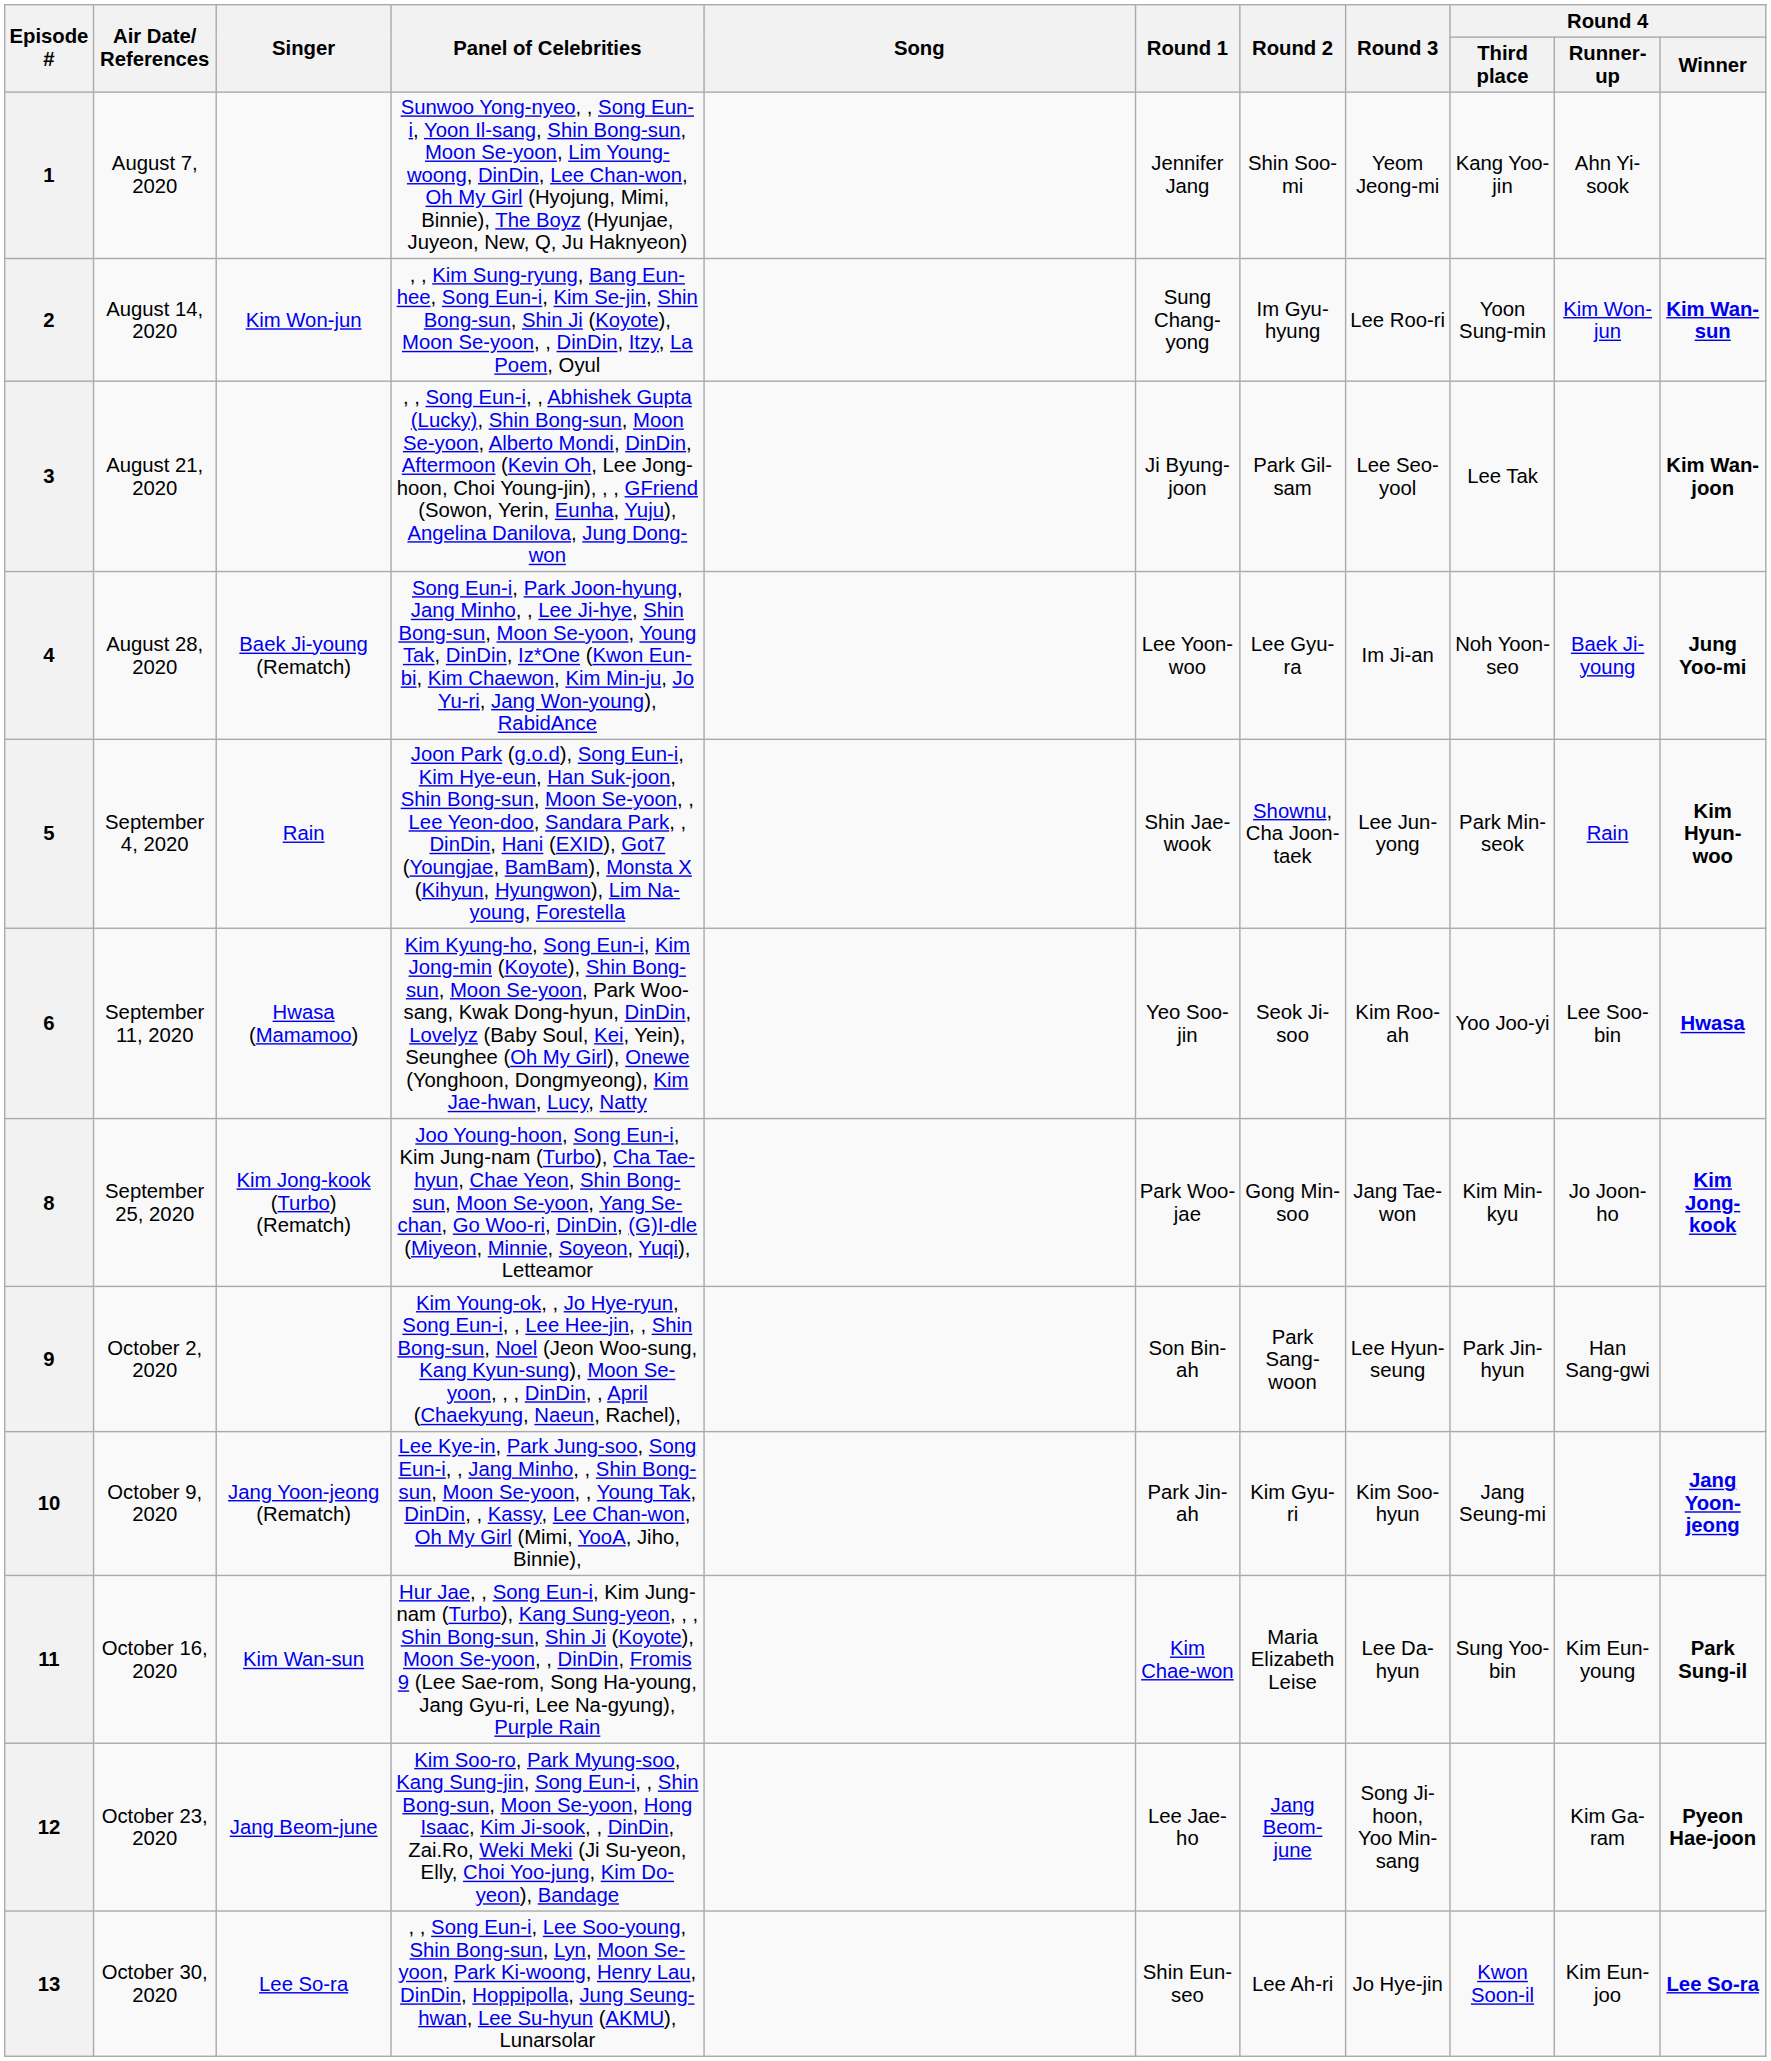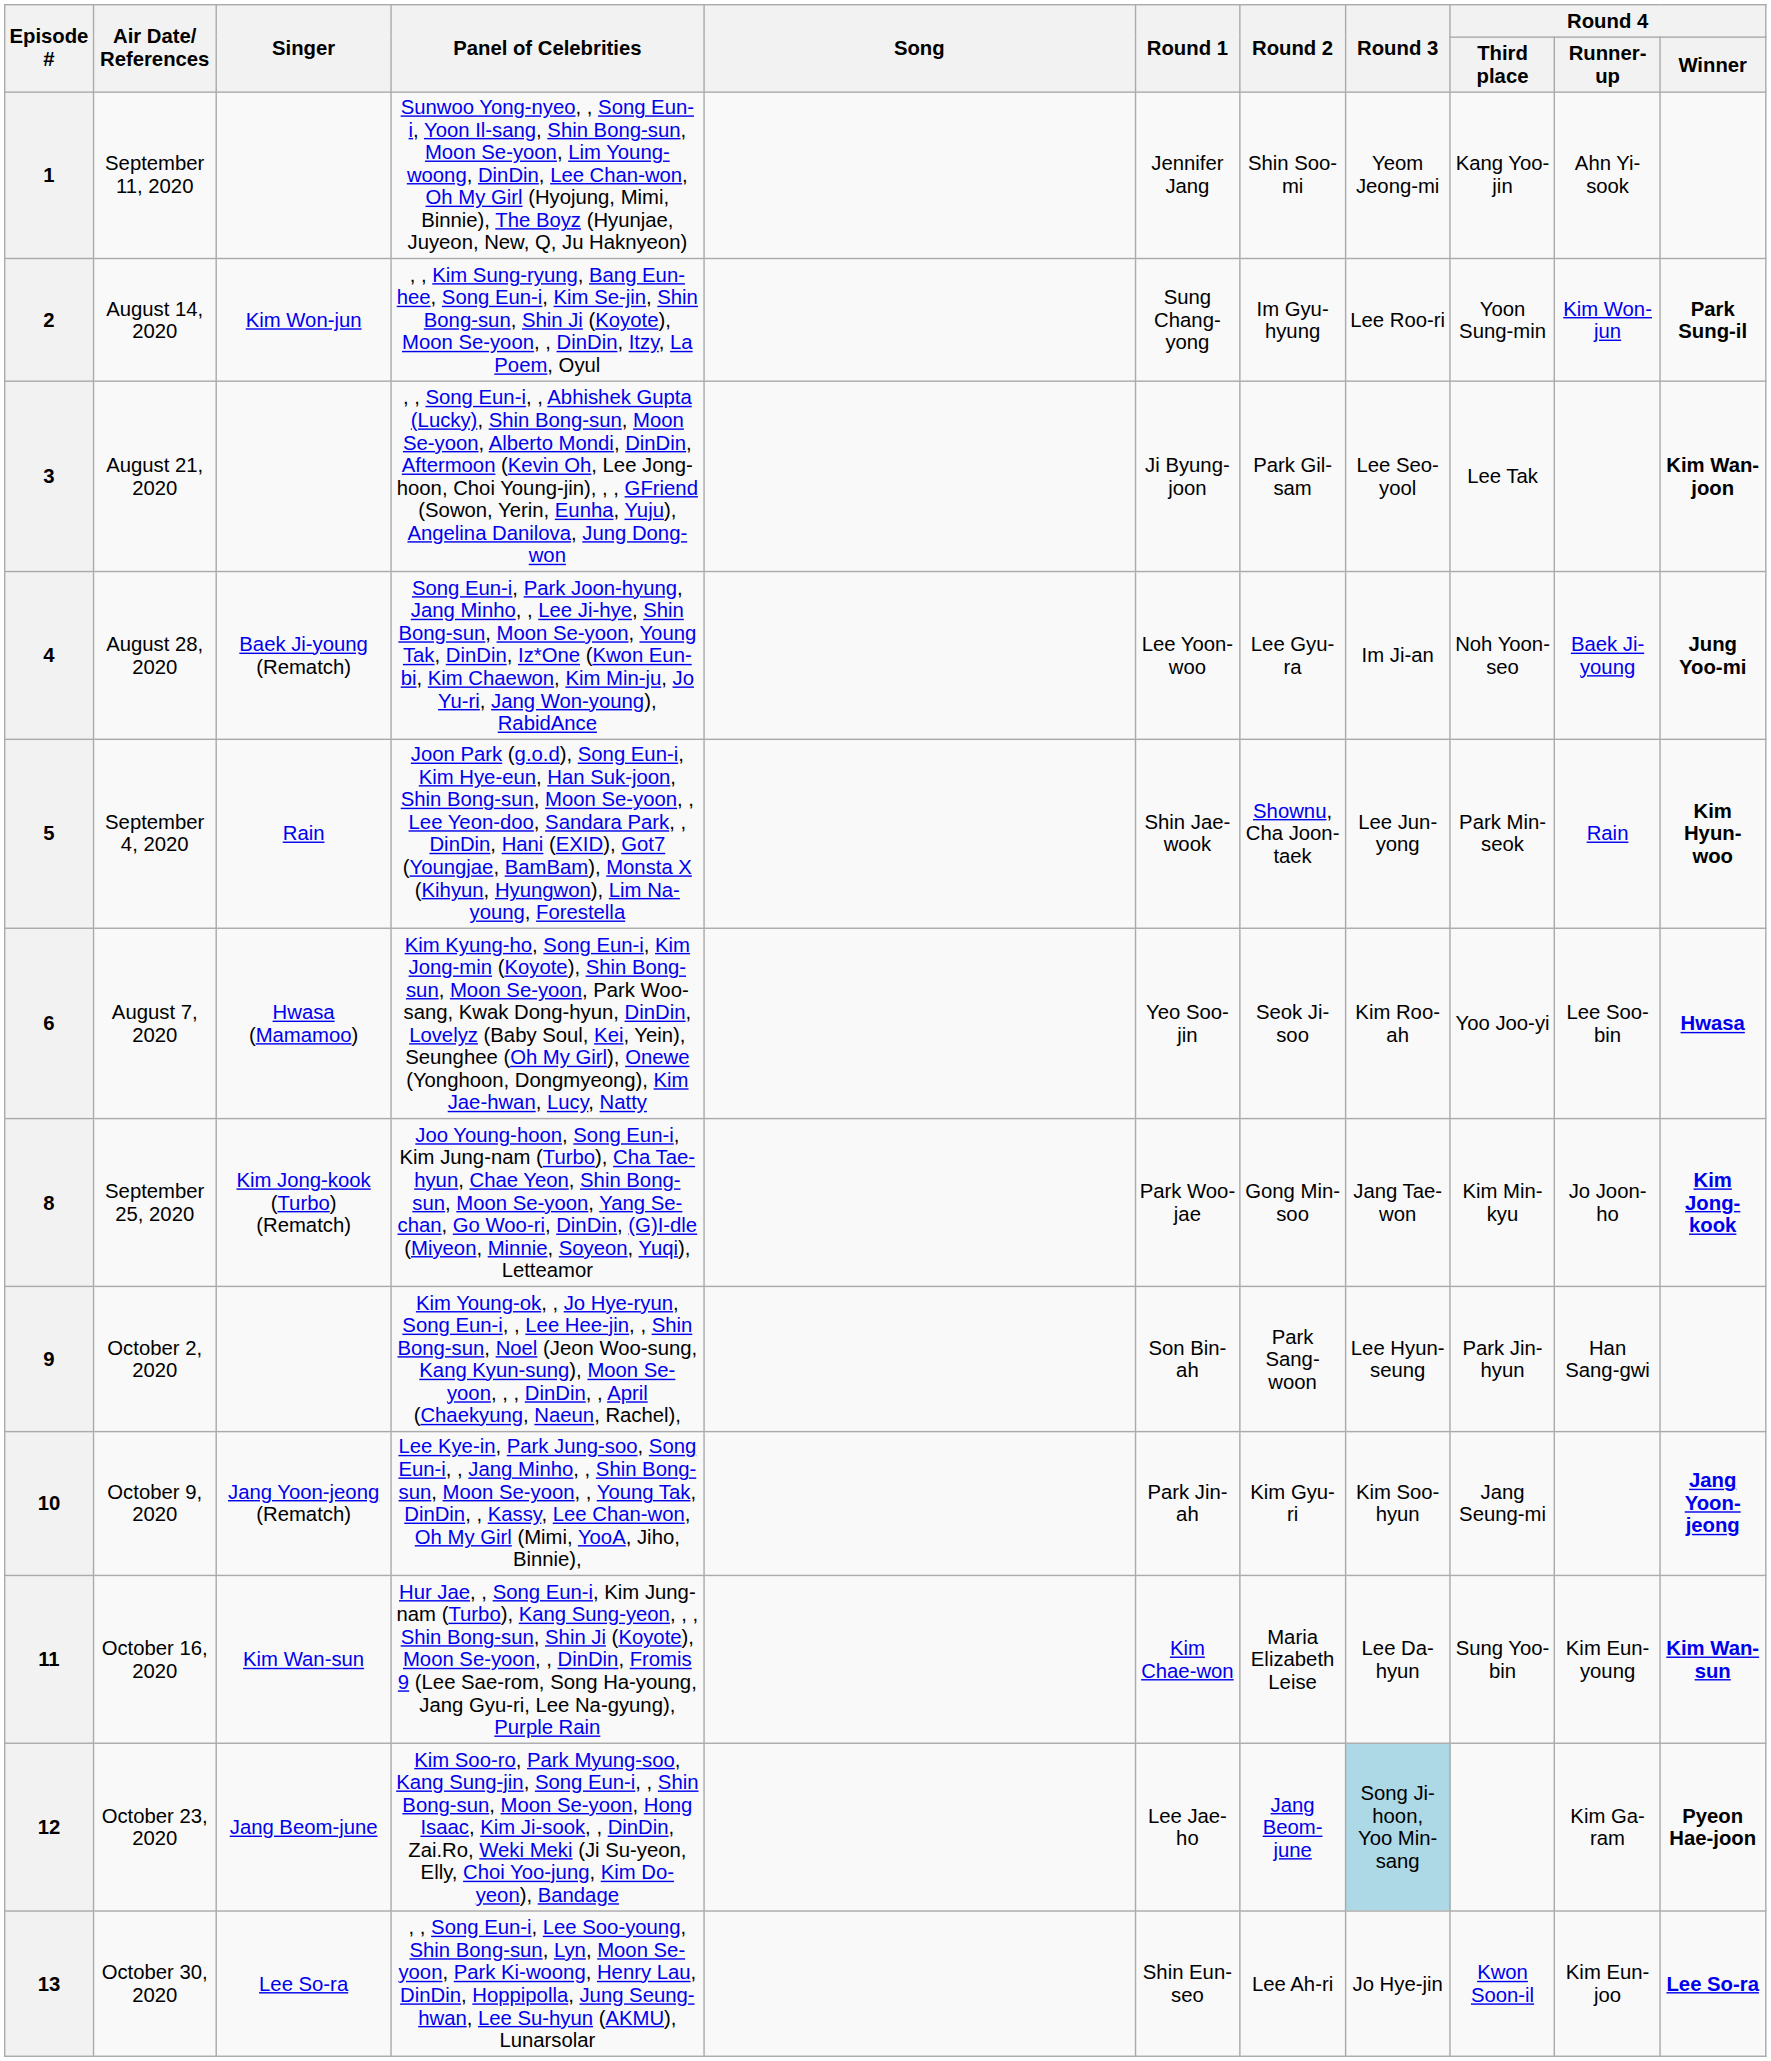 <table class="wikitable" style="text-align:center; font-size:90%;">
 <tr>
 <th rowspan="2" width="4%">Episode #</th>
 <th rowspan="2" width="7%">Air Date/<br>References</th>
 <th rowspan="2" width="10%">Singer</th>
 <th rowspan="2" width="18%">Panel of Celebrities</th>
 <th rowspan="2" width="25%">Song</th>
 <th rowspan="2" width="6%">Round 1</th>
 <th rowspan="2" width="6%">Round 2</th>
 <th rowspan="2" width="6%">Round 3</th>
 <th colspan="3" width="18%">Round 4</th>
 </tr>
 <tr>
 <th width="6%">Third place</th>
 <th width="6%">Runner-up</th>
 <th width="6%">Winner</th>
 </tr>
 <tr>
 <th>1</th>
-<td>August 7, 2020<br></td>
+<td>September 11, 2020<br></td>
 <td></td>
 <td><a href='#'>Sunwoo Yong-nyeo</a>, , <a href='#'>Song Eun-i</a>, <a href='#'>Yoon Il-sang</a>, <a href='#'>Shin Bong-sun</a>, <a href='#'>Moon Se-yoon</a>, <a href='#'>Lim Young-woong</a>, <a href='#'>DinDin</a>, <a href='#'>Lee Chan-won</a>, <a href='#'>Oh My Girl</a> (Hyojung, Mimi, Binnie), <a href='#'>The Boyz</a> (Hyunjae, Juyeon, New, Q, Ju Haknyeon)</td>
 <td></td>
 <td>Jennifer Jang</td>
 <td>Shin Soo-mi</td>
 <td>Yeom Jeong-mi</td>
 <td>Kang Yoo-jin</td>
 <td>Ahn Yi-sook</td>
 <td><strong></strong></td>
 </tr>
 <tr>
 <th>2</th>
 <td>August 14, 2020<br></td>
 <td><a href='#'>Kim Won-jun</a></td>
 <td>, , <a href='#'>Kim Sung-ryung</a>, <a href='#'>Bang Eun-hee</a>, <a href='#'>Song Eun-i</a>, <a href='#'>Kim Se-jin</a>, <a href='#'>Shin Bong-sun</a>, <a href='#'>Shin Ji</a> (<a href='#'>Koyote</a>), <a href='#'>Moon Se-yoon</a>, , <a href='#'>DinDin</a>, <a href='#'>Itzy</a>, <a href='#'>La Poem</a>, Oyul</td>
 <td></td>
 <td>Sung Chang-yong</td>
 <td>Im Gyu-hyung</td>
 <td>Lee Roo-ri</td>
 <td>Yoon Sung-min</td>
 <td><a href='#'>Kim Won-jun</a></td>
-<td><strong><a href='#'>Kim Wan-sun</a></strong></td>
+<td><strong>Park Sung-il</strong></td>
 </tr>
 <tr>
 <th>3</th>
 <td>August 21, 2020<br></td>
 <td></td>
 <td>, , <a href='#'>Song Eun-i</a>, , <a href='#'>Abhishek Gupta (Lucky)</a>, <a href='#'>Shin Bong-sun</a>, <a href='#'>Moon Se-yoon</a>, <a href='#'>Alberto Mondi</a>, <a href='#'>DinDin</a>, <a href='#'>Aftermoon</a> (<a href='#'>Kevin Oh</a>, Lee Jong-hoon, Choi Young-jin), , , <a href='#'>GFriend</a> (Sowon, Yerin, <a href='#'>Eunha</a>, <a href='#'>Yuju</a>), <a href='#'>Angelina Danilova</a>, <a href='#'>Jung Dong-won</a></td>
 <td></td>
 <td>Ji Byung-joon</td>
 <td>Park Gil-sam</td>
 <td>Lee Seo-yool</td>
 <td>Lee Tak</td>
 <td></td>
 <td><strong>Kim Wan-joon</strong></td>
 </tr>
 <tr>
 <th>4</th>
 <td>August 28, 2020<br></td>
 <td><a href='#'>Baek Ji-young</a> (Rematch)</td>
 <td><a href='#'>Song Eun-i</a>, <a href='#'>Park Joon-hyung</a>, <a href='#'>Jang Minho</a>, , <a href='#'>Lee Ji-hye</a>, <a href='#'>Shin Bong-sun</a>, <a href='#'>Moon Se-yoon</a>, <a href='#'>Young Tak</a>, <a href='#'>DinDin</a>, <a href='#'>Iz*One</a> (<a href='#'>Kwon Eun-bi</a>, <a href='#'>Kim Chaewon</a>, <a href='#'>Kim Min-ju</a>, <a href='#'>Jo Yu-ri</a>, <a href='#'>Jang Won-young</a>), <a href='#'>RabidAnce</a></td>
 <td></td>
 <td>Lee Yoon-woo</td>
 <td>Lee Gyu-ra</td>
 <td>Im Ji-an</td>
 <td>Noh Yoon-seo</td>
 <td><a href='#'>Baek Ji-young</a></td>
 <td><strong>Jung Yoo-mi</strong></td>
 </tr>
 <tr>
 <th>5</th>
 <td>September 4, 2020<br> </td>
 <td><a href='#'>Rain</a></td>
 <td><a href='#'>Joon Park</a> (<a href='#'>g.o.d</a>), <a href='#'>Song Eun-i</a>, <a href='#'>Kim Hye-eun</a>, <a href='#'>Han Suk-joon</a>, <a href='#'>Shin Bong-sun</a>, <a href='#'>Moon Se-yoon</a>, , <a href='#'>Lee Yeon-doo</a>,  <a href='#'>Sandara Park</a>, , <a href='#'>DinDin</a>, <a href='#'>Hani</a> (<a href='#'>EXID</a>), <a href='#'>Got7</a> (<a href='#'>Youngjae</a>, <a href='#'>BamBam</a>), <a href='#'>Monsta X</a> (<a href='#'>Kihyun</a>, <a href='#'>Hyungwon</a>), <a href='#'>Lim Na-young</a>, <a href='#'>Forestella</a></td>
 <td></td>
 <td>Shin Jae-wook</td>
 <td><a href='#'>Shownu</a>,<br>Cha Joon-taek</td>
 <td>Lee Jun-yong</td>
 <td>Park Min-seok</td>
 <td><a href='#'>Rain</a></td>
 <td><strong>Kim Hyun-woo</strong></td>
 </tr>
 <tr>
 <th>6</th>
-<td>September 11, 2020<br></td>
+<td>August 7, 2020<br></td>
 <td><a href='#'>Hwasa</a> (<a href='#'>Mamamoo</a>)</td>
 <td><a href='#'>Kim Kyung-ho</a>, <a href='#'>Song Eun-i</a>, <a href='#'>Kim Jong-min</a> (<a href='#'>Koyote</a>), <a href='#'>Shin Bong-sun</a>, <a href='#'>Moon Se-yoon</a>, Park Woo-sang, Kwak Dong-hyun, <a href='#'>DinDin</a>, <a href='#'>Lovelyz</a> (Baby Soul, <a href='#'>Kei</a>, Yein), Seunghee (<a href='#'>Oh My Girl</a>), <a href='#'>Onewe</a> (Yonghoon, Dongmyeong), <a href='#'>Kim Jae-hwan</a>, <a href='#'>Lucy</a>, <a href='#'>Natty</a></td>
 <td></td>
 <td>Yeo Soo-jin</td>
 <td>Seok Ji-soo</td>
 <td>Kim Roo-ah</td>
 <td>Yoo Joo-yi</td>
 <td>Lee Soo-bin</td>
 <td><strong><a href='#'>Hwasa</a></strong></td>
 </tr>
 <tr>
 <th>8</th>
 <td>September 25, 2020<br></td>
 <td><a href='#'>Kim Jong-kook</a> (<a href='#'>Turbo</a>) (Rematch)</td>
 <td><a href='#'>Joo Young-hoon</a>, <a href='#'>Song Eun-i</a>, Kim Jung-nam (<a href='#'>Turbo</a>), <a href='#'>Cha Tae-hyun</a>, <a href='#'>Chae Yeon</a>, <a href='#'>Shin Bong-sun</a>, <a href='#'>Moon Se-yoon</a>, <a href='#'>Yang Se-chan</a>, <a href='#'>Go Woo-ri</a>, <a href='#'>DinDin</a>, <a href='#'>(G)I-dle</a> (<a href='#'>Miyeon</a>, <a href='#'>Minnie</a>, <a href='#'>Soyeon</a>, <a href='#'>Yuqi</a>), Letteamor</td>
 <td></td>
 <td>Park Woo-jae</td>
 <td>Gong Min-soo</td>
 <td>Jang Tae-won</td>
 <td>Kim Min-kyu</td>
 <td>Jo Joon-ho</td>
 <td><strong><a href='#'>Kim Jong-kook</a></strong></td>
 </tr>
 <tr>
 <th>9</th>
 <td>October 2, 2020<br></td>
 <td></td>
 <td><a href='#'>Kim Young-ok</a>, , <a href='#'>Jo Hye-ryun</a>, <a href='#'>Song Eun-i</a>, , <a href='#'>Lee Hee-jin</a>, , <a href='#'>Shin Bong-sun</a>, <a href='#'>Noel</a> (Jeon Woo-sung, <a href='#'>Kang Kyun-sung</a>), <a href='#'>Moon Se-yoon</a>, , , <a href='#'>DinDin</a>, , <a href='#'>April</a> (<a href='#'>Chaekyung</a>, <a href='#'>Naeun</a>, Rachel), </td>
 <td></td>
 <td>Son Bin-ah</td>
 <td>Park Sang-woon</td>
 <td>Lee Hyun-seung</td>
 <td>Park Jin-hyun</td>
 <td>Han Sang-gwi</td>
 <td><strong></strong></td>
 </tr>
 <tr>
 <th>10</th>
 <td>October 9, 2020<br></td>
 <td><a href='#'>Jang Yoon-jeong</a> (Rematch)</td>
 <td><a href='#'>Lee Kye-in</a>, <a href='#'>Park Jung-soo</a>, <a href='#'>Song Eun-i</a>, , <a href='#'>Jang Minho</a>, , <a href='#'>Shin Bong-sun</a>, <a href='#'>Moon Se-yoon</a>, , <a href='#'>Young Tak</a>, <a href='#'>DinDin</a>, , <a href='#'>Kassy</a>, <a href='#'>Lee Chan-won</a>, <a href='#'>Oh My Girl</a> (Mimi, <a href='#'>YooA</a>, Jiho, Binnie), </td>
 <td></td>
 <td>Park Jin-ah</td>
 <td>Kim Gyu-ri</td>
 <td>Kim Soo-hyun</td>
 <td>Jang Seung-mi</td>
 <td></td>
 <td><strong><a href='#'>Jang Yoon-jeong</a></strong></td>
 </tr>
 <tr>
 <th>11</th>
 <td>October 16, 2020<br></td>
 <td><a href='#'>Kim Wan-sun</a></td>
 <td><a href='#'>Hur Jae</a>, , <a href='#'>Song Eun-i</a>, Kim Jung-nam (<a href='#'>Turbo</a>), <a href='#'>Kang Sung-yeon</a>, , , <a href='#'>Shin Bong-sun</a>, <a href='#'>Shin Ji</a> (<a href='#'>Koyote</a>), <a href='#'>Moon Se-yoon</a>, , <a href='#'>DinDin</a>, <a href='#'>Fromis 9</a> (Lee Sae-rom, Song Ha-young, Jang Gyu-ri, Lee Na-gyung), <a href='#'>Purple Rain</a></td>
 <td></td>
 <td><a href='#'>Kim Chae-won</a></td>
 <td> Maria Elizabeth Leise</td>
 <td>Lee Da-hyun</td>
 <td>Sung Yoo-bin</td>
 <td>Kim Eun-young</td>
-<td><strong>Park Sung-il</strong></td>
+<td><strong><a href='#'>Kim Wan-sun</a></strong></td>
 </tr>
 <tr>
 <th>12</th>
 <td>October 23, 2020<br></td>
 <td><a href='#'>Jang Beom-june</a></td>
 <td><a href='#'>Kim Soo-ro</a>, <a href='#'>Park Myung-soo</a>, <a href='#'>Kang Sung-jin</a>, <a href='#'>Song Eun-i</a>, , <a href='#'>Shin Bong-sun</a>, <a href='#'>Moon Se-yoon</a>, <a href='#'>Hong Isaac</a>, <a href='#'>Kim Ji-sook</a>, , <a href='#'>DinDin</a>, Zai.Ro, <a href='#'>Weki Meki</a> (Ji Su-yeon, Elly, <a href='#'>Choi Yoo-jung</a>, <a href='#'>Kim Do-yeon</a>), <a href='#'>Bandage</a></td>
 <td></td>
 <td>Lee Jae-ho</td>
 <td><a href='#'>Jang Beom-june</a> </td>
-<td>Song Ji-hoon,<br>Yoo Min-sang</td>
+<td style="background: lightblue;">Song Ji-hoon,<br>Yoo Min-sang</td>
 <td></td>
 <td>Kim Ga-ram</td>
 <td><strong>Pyeon Hae-joon</strong></td>
 </tr>
 <tr>
 <th>13</th>
 <td>October 30, 2020<br></td>
 <td><a href='#'>Lee So-ra</a></td>
 <td>, , <a href='#'>Song Eun-i</a>, <a href='#'>Lee Soo-young</a>, <a href='#'>Shin Bong-sun</a>, <a href='#'>Lyn</a>, <a href='#'>Moon Se-yoon</a>, <a href='#'>Park Ki-woong</a>, <a href='#'>Henry Lau</a>, <a href='#'>DinDin</a>, <a href='#'>Hoppipolla</a>, <a href='#'>Jung Seung-hwan</a>, <a href='#'>Lee Su-hyun</a> (<a href='#'>AKMU</a>), Lunarsolar</td>
 <td></td>
 <td>Shin Eun-seo</td>
 <td>Lee Ah-ri</td>
 <td>Jo Hye-jin</td>
 <td><a href='#'>Kwon Soon-il</a> </td>
 <td>Kim Eun-joo</td>
 <td><strong><a href='#'>Lee So-ra</a></strong></td>
 </tr>
 </table>
